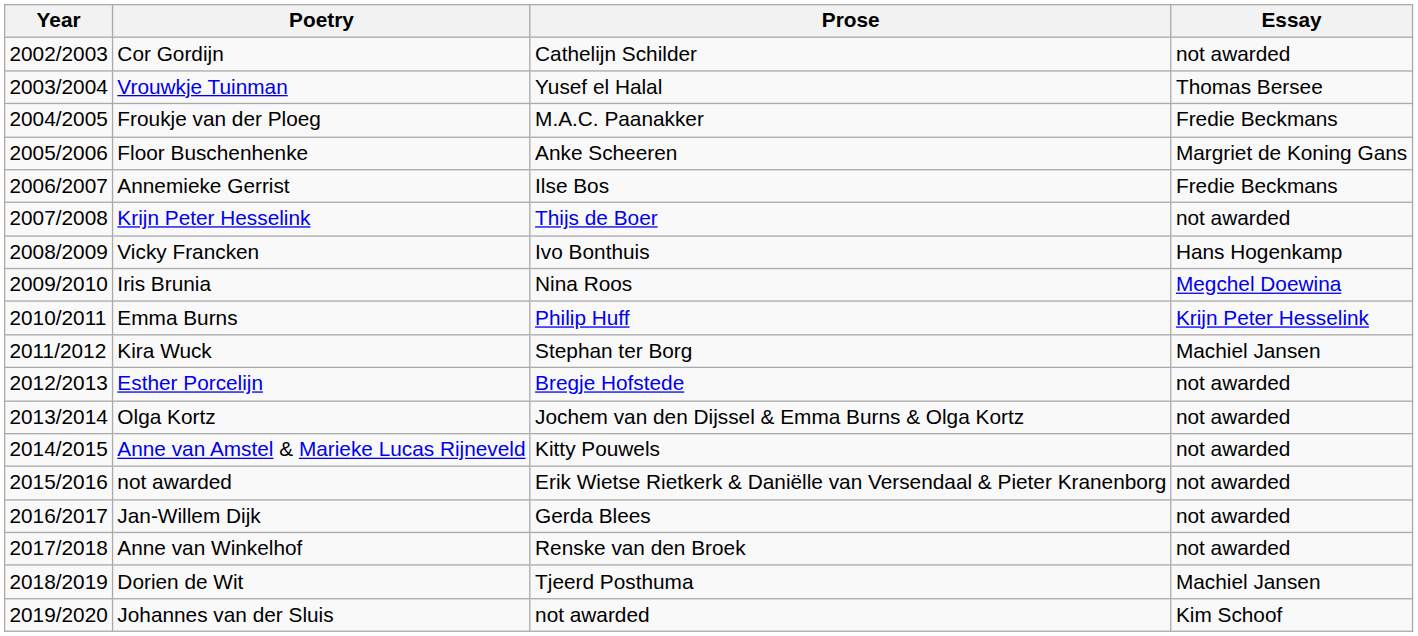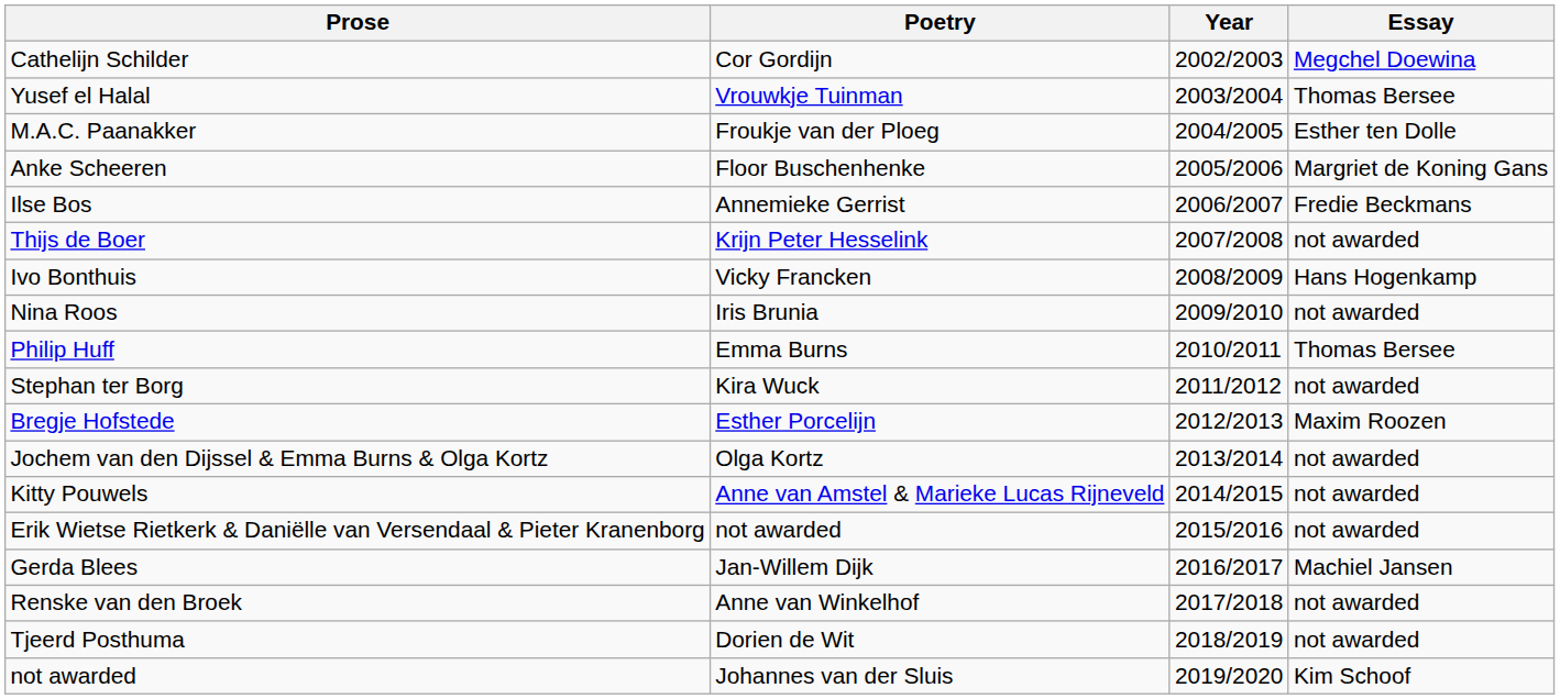 <table class="wikitable">
 <tr>
+<th>Prose</th>
+<th>Poetry</th>
 <th>Year</th>
-<th>Poetry</th>
-<th>Prose</th>
 <th>Essay</th>
 </tr>
 <tr>
+<td>Cathelijn Schilder</td>
+<td>Cor Gordijn</td>
 <td>2002/2003</td>
-<td>Cor Gordijn</td>
-<td>Cathelijn Schilder</td>
+<td><a href='#'>Megchel Doewina</a></td>
+</tr>
+<tr>
+<td>Yusef el Halal</td>
+<td><a href='#'>Vrouwkje Tuinman</a></td>
+<td>2003/2004</td>
+<td>Thomas Bersee</td>
+</tr>
+<tr>
+<td>M.A.C. Paanakker</td>
+<td>Froukje van der Ploeg</td>
+<td>2004/2005</td>
+<td>Esther ten Dolle</td>
+</tr>
+<tr>
+<td>Anke Scheeren</td>
+<td>Floor Buschenhenke</td>
+<td>2005/2006</td>
+<td>Margriet de Koning Gans</td>
+</tr>
+<tr>
+<td>Ilse Bos</td>
+<td>Annemieke Gerrist</td>
+<td>2006/2007</td>
+<td>Fredie Beckmans</td>
+</tr>
+<tr>
+<td><a href='#'>Thijs de Boer</a></td>
+<td><a href='#'>Krijn Peter Hesselink</a></td>
+<td>2007/2008</td>
 <td>not awarded</td>
 </tr>
 <tr>
-<td>2003/2004</td>
-<td><a href='#'>Vrouwkje Tuinman</a></td>
-<td>Yusef el Halal</td>
+<td>Ivo Bonthuis</td>
+<td>Vicky Francken</td>
+<td>2008/2009</td>
+<td>Hans Hogenkamp</td>
+</tr>
+<tr>
+<td>Nina Roos</td>
+<td>Iris Brunia</td>
+<td>2009/2010</td>
+<td>not awarded</td>
+</tr>
+<tr>
+<td><a href='#'>Philip Huff</a></td>
+<td>Emma Burns</td>
+<td>2010/2011</td>
 <td>Thomas Bersee</td>
 </tr>
 <tr>
-<td>2004/2005</td>
-<td>Froukje van der Ploeg</td>
-<td>M.A.C. Paanakker</td>
-<td>Fredie Beckmans</td>
-</tr>
-<tr>
-<td>2005/2006</td>
-<td>Floor Buschenhenke</td>
-<td>Anke Scheeren</td>
-<td>Margriet de Koning Gans</td>
-</tr>
-<tr>
-<td>2006/2007</td>
-<td>Annemieke Gerrist</td>
-<td>Ilse Bos</td>
-<td>Fredie Beckmans</td>
-</tr>
-<tr>
-<td>2007/2008</td>
-<td><a href='#'>Krijn Peter Hesselink</a></td>
-<td><a href='#'>Thijs de Boer</a></td>
+<td>Stephan ter Borg</td>
+<td>Kira Wuck</td>
+<td>2011/2012</td>
 <td>not awarded</td>
 </tr>
 <tr>
-<td>2008/2009</td>
-<td>Vicky Francken</td>
-<td>Ivo Bonthuis</td>
-<td>Hans Hogenkamp</td>
+<td><a href='#'>Bregje Hofstede</a></td>
+<td><a href='#'>Esther Porcelijn</a></td>
+<td>2012/2013</td>
+<td>Maxim Roozen</td>
 </tr>
 <tr>
-<td>2009/2010</td>
-<td>Iris Brunia</td>
-<td>Nina Roos</td>
-<td><a href='#'>Megchel Doewina</a></td>
+<td>Jochem van den Dijssel & Emma Burns & Olga Kortz</td>
+<td>Olga Kortz</td>
+<td>2013/2014</td>
+<td>not awarded</td>
 </tr>
 <tr>
-<td>2010/2011</td>
-<td>Emma Burns</td>
-<td><a href='#'>Philip Huff</a></td>
-<td><a href='#'>Krijn Peter Hesselink</a></td>
+<td>Kitty Pouwels</td>
+<td><a href='#'>Anne van Amstel</a> & <a href='#'>Marieke Lucas Rijneveld</a></td>
+<td>2014/2015</td>
+<td>not awarded</td>
 </tr>
 <tr>
-<td>2011/2012</td>
-<td>Kira Wuck</td>
-<td>Stephan ter Borg</td>
+<td>Erik Wietse Rietkerk & Daniëlle van Versendaal & Pieter Kranenborg</td>
+<td>not awarded</td>
+<td>2015/2016</td>
+<td>not awarded</td>
+</tr>
+<tr>
+<td>Gerda Blees</td>
+<td>Jan-Willem Dijk</td>
+<td>2016/2017</td>
 <td>Machiel Jansen</td>
 </tr>
 <tr>
-<td>2012/2013</td>
-<td><a href='#'>Esther Porcelijn</a></td>
-<td><a href='#'>Bregje Hofstede</a></td>
+<td>Renske van den Broek</td>
+<td>Anne van Winkelhof</td>
+<td>2017/2018</td>
 <td>not awarded</td>
 </tr>
 <tr>
-<td>2013/2014</td>
-<td>Olga Kortz</td>
-<td>Jochem van den Dijssel & Emma Burns & Olga Kortz</td>
+<td>Tjeerd Posthuma</td>
+<td>Dorien de Wit</td>
+<td>2018/2019</td>
 <td>not awarded</td>
 </tr>
 <tr>
-<td>2014/2015</td>
-<td><a href='#'>Anne van Amstel</a> & <a href='#'>Marieke Lucas Rijneveld</a></td>
-<td>Kitty Pouwels</td>
 <td>not awarded</td>
-</tr>
-<tr>
-<td>2015/2016</td>
-<td>not awarded</td>
-<td>Erik Wietse Rietkerk & Daniëlle van Versendaal & Pieter Kranenborg</td>
-<td>not awarded</td>
-</tr>
-<tr>
-<td>2016/2017</td>
-<td>Jan-Willem Dijk</td>
-<td>Gerda Blees</td>
-<td>not awarded</td>
-</tr>
-<tr>
-<td>2017/2018</td>
-<td>Anne van Winkelhof</td>
-<td>Renske van den Broek</td>
-<td>not awarded</td>
-</tr>
-<tr>
-<td>2018/2019</td>
-<td>Dorien de Wit</td>
-<td>Tjeerd Posthuma</td>
-<td>Machiel Jansen</td>
-</tr>
-<tr>
+<td>Johannes van der Sluis</td>
 <td>2019/2020</td>
-<td>Johannes van der Sluis</td>
-<td>not awarded</td>
 <td>Kim Schoof</td>
 </tr>
 </table>
